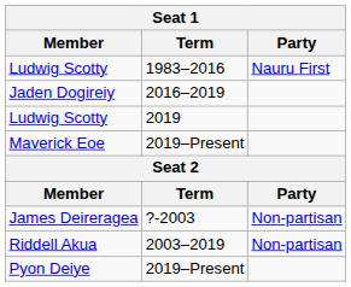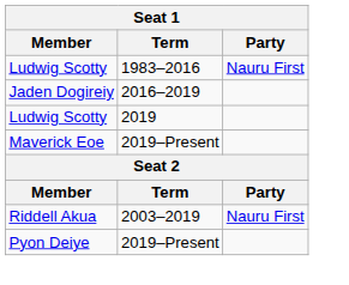 <table class="wikitable">
 <tr>
 <th colspan="3">Seat 1</th>
 </tr>
 <tr>
 <th>Member</th>
 <th>Term</th>
 <th>Party</th>
 </tr>
 <tr>
 <td><a href='#'>Ludwig Scotty</a></td>
 <td>1983–2016</td>
 <td><a href='#'>Nauru First</a></td>
 </tr>
 <tr>
 <td><a href='#'>Jaden Dogireiy</a></td>
 <td>2016–2019</td>
 <td></td>
 </tr>
 <tr>
 <td><a href='#'>Ludwig Scotty</a></td>
 <td>2019</td>
 <td></td>
 </tr>
 <tr>
 <td><a href='#'>Maverick Eoe</a></td>
 <td>2019–Present</td>
 <td></td>
 </tr>
 <tr>
 <th colspan="3">Seat 2</th>
 </tr>
 <tr>
 <th>Member</th>
 <th>Term</th>
 <th>Party</th>
 </tr>
 <tr>
-<td><a href='#'>James Deireragea</a></td>
-<td>?-2003</td>
-<td><a href='#'>Non-partisan</a></td>
-</tr>
-<tr>
 <td><a href='#'>Riddell Akua</a></td>
 <td>2003–2019</td>
-<td><a href='#'>Non-partisan</a></td>
+<td><a href='#'>Nauru First</a></td>
 </tr>
 <tr>
 <td><a href='#'>Pyon Deiye</a></td>
 <td>2019–Present</td>
 <td></td>
 </tr>
 </table>
